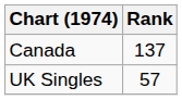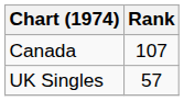 <table class="wikitable">
 <tr>
 <th>Chart (1974)</th>
 <th style="text-align:center;">Rank</th>
 </tr>
 <tr>
 <td>Canada</td>
-<td style="text-align:center;">137</td>
+<td style="text-align:center;">107</td>
 </tr>
 <tr>
 <td>UK Singles</td>
 <td style="text-align:center;">57</td>
 </tr>
 <tr>
 </tr>
 </table>
